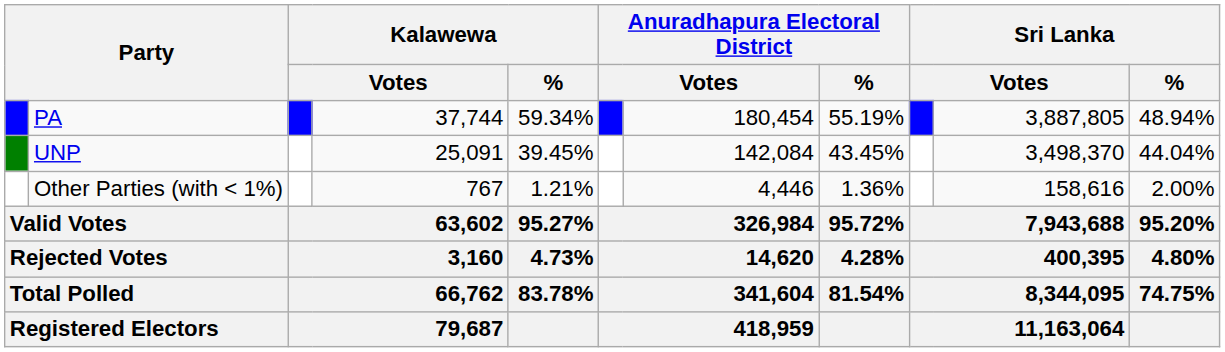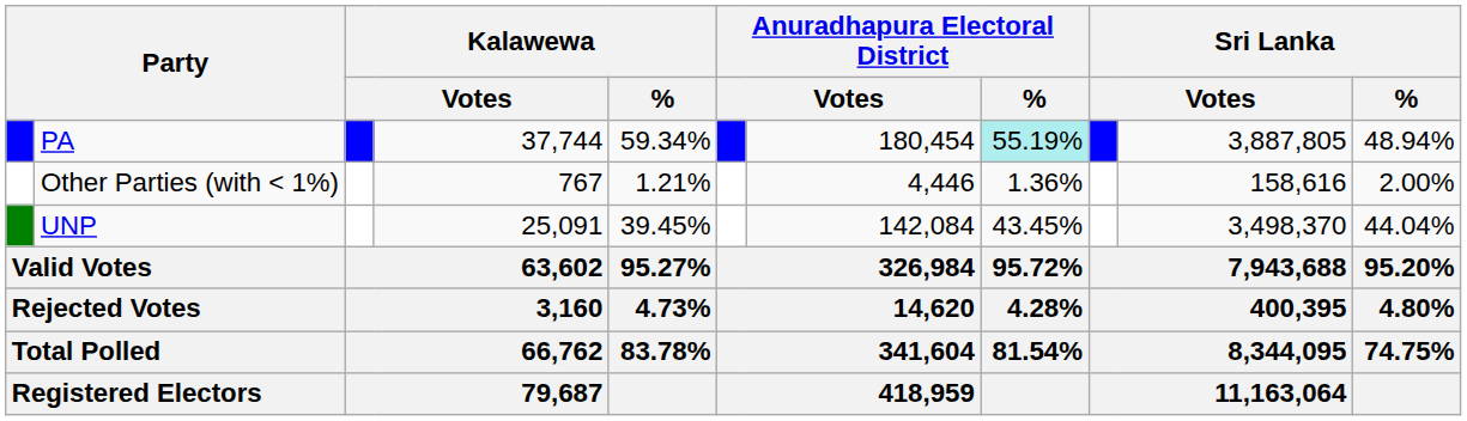 <table class="wikitable">
 <tr>
 <th colspan="2" width="144px"rowspan="2">Party</th>
 <th colspan="3" width="216px">Kalawewa</th>
 <th colspan="3" width="216px"><a href='#'>Anuradhapura Electoral District</a></th>
 <th colspan="3" width="216px">Sri Lanka</th>
 </tr>
 <tr>
 <th colspan="2" width="144px">Votes</th>
 <th>%</th>
 <th colspan="2" width="144px">Votes</th>
 <th>%</th>
 <th colspan="2" width="144px">Votes</th>
 <th>%</th>
 </tr>
 <tr>
 <td style="background-color:blue;" width="10px"></td>
 <td style="text-align:left;"><a href='#'>PA</a></td>
 <td style="background-color:blue;" width="10px"></td>
 <td style="text-align:right;">37,744</td>
 <td style="text-align:right;">59.34%</td>
 <td style="background-color:blue;" width="10px"></td>
 <td style="text-align:right;">180,454</td>
-<td style="text-align:right;">55.19%</td>
+<td style="background: paleturquoise; text-align:right;">55.19%</td>
 <td style="background-color:blue;" width="10px"></td>
 <td style="text-align:right;">3,887,805</td>
 <td style="text-align:right;">48.94%</td>
+</tr>
+<tr>
+<td style="background-color:white;" width="10px"></td>
+<td style="text-align:left;">Other Parties (with < 1%)</td>
+<td style="background-color:white;" width="10px"></td>
+<td style="text-align:right;">767</td>
+<td style="text-align:right;">1.21%</td>
+<td style="background-color:white;" width="10px"></td>
+<td style="text-align:right;">4,446</td>
+<td style="text-align:right;">1.36%</td>
+<td style="background-color:white;" width="10px"></td>
+<td style="text-align:right;">158,616</td>
+<td style="text-align:right;">2.00%</td>
 </tr>
 <tr>
 <td style="background-color:green;" width="10px"></td>
 <td style="text-align:left;"><a href='#'>UNP</a></td>
 <td style="background-color:white;" width="10px"></td>
 <td style="text-align:right;">25,091</td>
 <td style="text-align:right;">39.45%</td>
 <td style="background-color:white;" width="10px"></td>
 <td style="text-align:right;">142,084</td>
 <td style="text-align:right;">43.45%</td>
 <td style="background-color:white;" width="10px"></td>
 <td style="text-align:right;">3,498,370</td>
 <td style="text-align:right;">44.04%</td>
-</tr>
-<tr>
-<td style="background-color:white;" width="10px"></td>
-<td style="text-align:left;">Other Parties (with < 1%)</td>
-<td style="background-color:white;" width="10px"></td>
-<td style="text-align:right;">767</td>
-<td style="text-align:right;">1.21%</td>
-<td style="background-color:white;" width="10px"></td>
-<td style="text-align:right;">4,446</td>
-<td style="text-align:right;">1.36%</td>
-<td style="background-color:white;" width="10px"></td>
-<td style="text-align:right;">158,616</td>
-<td style="text-align:right;">2.00%</td>
 </tr>
 <tr>
 <th colspan="2" width="144px"style="text-align:left;">Valid Votes</th>
 <th style="text-align:right;"colspan="2" width="144px">63,602</th>
 <th style="text-align:right;">95.27%</th>
 <th style="text-align:right;"colspan="2" width="144px">326,984</th>
 <th style="text-align:right;">95.72%</th>
 <th style="text-align:right;"colspan="2" width="144px">7,943,688</th>
 <th style="text-align:right;">95.20%</th>
 </tr>
 <tr>
 <th colspan="2" width="144px"style="text-align:left;">Rejected Votes</th>
 <th style="text-align:right;"colspan="2" width="144px">3,160</th>
 <th style="text-align:right;">4.73%</th>
 <th style="text-align:right;"colspan="2" width="144px">14,620</th>
 <th style="text-align:right;">4.28%</th>
 <th style="text-align:right;"colspan="2" width="144px">400,395</th>
 <th style="text-align:right;">4.80%</th>
 </tr>
 <tr>
 <th colspan="2" width="144px"style="text-align:left;">Total Polled</th>
 <th style="text-align:right;"colspan="2" width="144px">66,762</th>
 <th style="text-align:right;">83.78%</th>
 <th style="text-align:right;"colspan="2" width="144px">341,604</th>
 <th style="text-align:right;">81.54%</th>
 <th style="text-align:right;"colspan="2" width="144px">8,344,095</th>
 <th style="text-align:right;">74.75%</th>
 </tr>
 <tr>
 <th colspan="2" width="144px"style="text-align:left;">Registered Electors</th>
 <th style="text-align:right;"colspan="2" width="144px">79,687</th>
 <th></th>
 <th style="text-align:right;"colspan="2" width="144px">418,959</th>
 <th></th>
 <th style="text-align:right;"colspan="2" width="144px">11,163,064</th>
 <th></th>
 </tr>
 </table>
